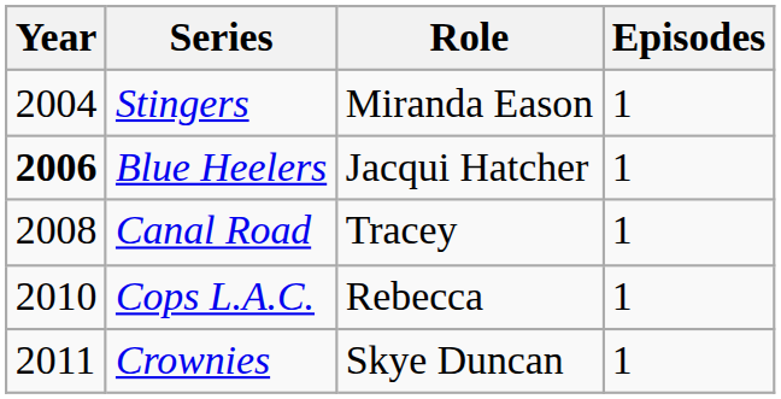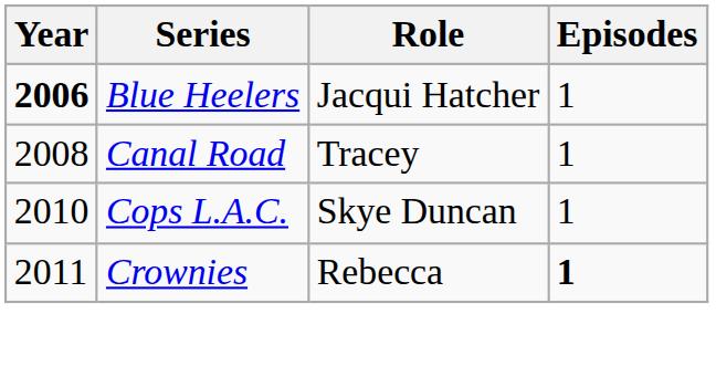 <table class="wikitable" style="font-size: 100%;">
 <tr>
 <th>Year</th>
 <th>Series</th>
 <th>Role</th>
 <th>Episodes</th>
-</tr>
-<tr>
-<td>2004</td>
-<td><em><a href='#'>Stingers</a></em></td>
-<td>Miranda Eason</td>
-<td>1</td>
 </tr>
 <tr>
 <td><strong>2006</strong></td>
 <td><em><a href='#'>Blue Heelers</a></em></td>
 <td>Jacqui Hatcher</td>
 <td>1</td>
 </tr>
 <tr>
 <td>2008</td>
 <td><em><a href='#'>Canal Road</a></em></td>
 <td>Tracey</td>
 <td>1</td>
 </tr>
 <tr>
 <td>2010</td>
 <td><em><a href='#'>Cops L.A.C.</a></em></td>
-<td>Rebecca</td>
+<td>Skye Duncan</td>
 <td>1</td>
 </tr>
 <tr>
 <td>2011</td>
 <td><em><a href='#'>Crownies</a></em></td>
-<td>Skye Duncan</td>
-<td>1</td>
+<td>Rebecca</td>
+<td><strong>1</strong></td>
 </tr>
 </table>
